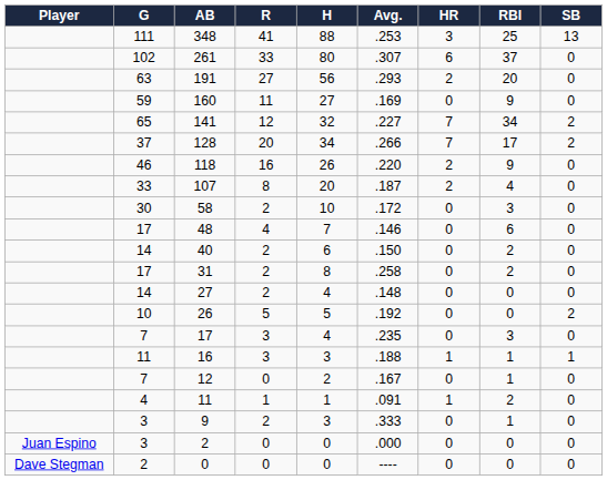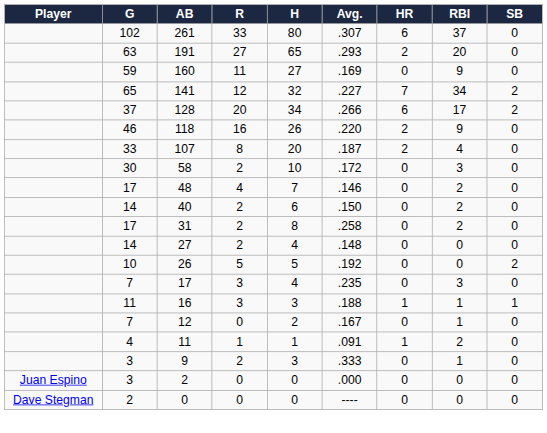 <table class="wikitable sortable">
 <tr>
 <th style="background:#1c2841; color:white; width:16%;">Player</th>
 <th style="background:#1c2841; color:white; width:9%;">G</th>
 <th style="background:#1c2841; color:white; width:9%;">AB</th>
 <th style="background:#1c2841; color:white; width:9%;">R</th>
 <th style="background:#1c2841; color:white; width:9%;">H</th>
 <th style="background:#1c2841; color:white; width:9%;">Avg.</th>
 <th style="background:#1c2841; color:white; width:9%;">HR</th>
 <th style="background:#1c2841; color:white; width:9%;">RBI</th>
 <th style="background:#1c2841; color:white; width:9%;">SB</th>
-</tr>
-<tr style="text-align:center;">
-<td></td>
-<td>111</td>
-<td>348</td>
-<td>41</td>
-<td>88</td>
-<td>.253</td>
-<td>3</td>
-<td>25</td>
-<td>13</td>
 </tr>
 <tr style="text-align:center;">
 <td></td>
 <td>102</td>
 <td>261</td>
 <td>33</td>
 <td>80</td>
 <td>.307</td>
 <td>6</td>
 <td>37</td>
 <td>0</td>
 </tr>
 <tr style="text-align:center;">
 <td></td>
 <td>63</td>
 <td>191</td>
 <td>27</td>
-<td>56</td>
+<td>65</td>
 <td>.293</td>
 <td>2</td>
 <td>20</td>
 <td>0</td>
 </tr>
 <tr style="text-align:center;">
 <td></td>
 <td>59</td>
 <td>160</td>
 <td>11</td>
 <td>27</td>
 <td>.169</td>
 <td>0</td>
 <td>9</td>
 <td>0</td>
 </tr>
 <tr style="text-align:center;">
 <td></td>
 <td>65</td>
 <td>141</td>
 <td>12</td>
 <td>32</td>
 <td>.227</td>
 <td>7</td>
 <td>34</td>
 <td>2</td>
 </tr>
 <tr style="text-align:center;">
 <td></td>
 <td>37</td>
 <td>128</td>
 <td>20</td>
 <td>34</td>
 <td>.266</td>
-<td>7</td>
+<td>6</td>
 <td>17</td>
 <td>2</td>
 </tr>
 <tr style="text-align:center;">
 <td></td>
 <td>46</td>
 <td>118</td>
 <td>16</td>
 <td>26</td>
 <td>.220</td>
 <td>2</td>
 <td>9</td>
 <td>0</td>
 </tr>
 <tr style="text-align:center;">
 <td></td>
 <td>33</td>
 <td>107</td>
 <td>8</td>
 <td>20</td>
 <td>.187</td>
 <td>2</td>
 <td>4</td>
 <td>0</td>
 </tr>
 <tr style="text-align:center;">
 <td></td>
 <td>30</td>
 <td>58</td>
 <td>2</td>
 <td>10</td>
 <td>.172</td>
 <td>0</td>
 <td>3</td>
 <td>0</td>
 </tr>
 <tr style="text-align:center;">
 <td></td>
 <td>17</td>
 <td>48</td>
 <td>4</td>
 <td>7</td>
 <td>.146</td>
 <td>0</td>
-<td>6</td>
+<td>2</td>
 <td>0</td>
 </tr>
 <tr style="text-align:center;">
 <td></td>
 <td>14</td>
 <td>40</td>
 <td>2</td>
 <td>6</td>
 <td>.150</td>
 <td>0</td>
 <td>2</td>
 <td>0</td>
 </tr>
 <tr style="text-align:center;">
 <td></td>
 <td>17</td>
 <td>31</td>
 <td>2</td>
 <td>8</td>
 <td>.258</td>
 <td>0</td>
 <td>2</td>
 <td>0</td>
 </tr>
 <tr style="text-align:center;">
 <td></td>
 <td>14</td>
 <td>27</td>
 <td>2</td>
 <td>4</td>
 <td>.148</td>
 <td>0</td>
 <td>0</td>
 <td>0</td>
 </tr>
 <tr style="text-align:center;">
 <td></td>
 <td>10</td>
 <td>26</td>
 <td>5</td>
 <td>5</td>
 <td>.192</td>
 <td>0</td>
 <td>0</td>
 <td>2</td>
 </tr>
 <tr style="text-align:center;">
 <td></td>
 <td>7</td>
 <td>17</td>
 <td>3</td>
 <td>4</td>
 <td>.235</td>
 <td>0</td>
 <td>3</td>
 <td>0</td>
 </tr>
 <tr style="text-align:center;">
 <td></td>
 <td>11</td>
 <td>16</td>
 <td>3</td>
 <td>3</td>
 <td>.188</td>
 <td>1</td>
 <td>1</td>
 <td>1</td>
 </tr>
 <tr style="text-align:center;">
 <td></td>
 <td>7</td>
 <td>12</td>
 <td>0</td>
 <td>2</td>
 <td>.167</td>
 <td>0</td>
 <td>1</td>
 <td>0</td>
 </tr>
 <tr style="text-align:center;">
 <td></td>
 <td>4</td>
 <td>11</td>
 <td>1</td>
 <td>1</td>
 <td>.091</td>
 <td>1</td>
 <td>2</td>
 <td>0</td>
 </tr>
 <tr style="text-align:center;">
 <td></td>
 <td>3</td>
 <td>9</td>
 <td>2</td>
 <td>3</td>
 <td>.333</td>
 <td>0</td>
 <td>1</td>
 <td>0</td>
 </tr>
 <tr align=center>
 <td><a href='#'>Juan Espino</a></td>
 <td>3</td>
 <td>2</td>
 <td>0</td>
 <td>0</td>
 <td>.000</td>
 <td>0</td>
 <td>0</td>
 <td>0</td>
 </tr>
 <tr align=center>
 <td><a href='#'>Dave Stegman</a></td>
 <td>2</td>
 <td>0</td>
 <td>0</td>
 <td>0</td>
 <td>----</td>
 <td>0</td>
 <td>0</td>
 <td>0</td>
 </tr>
 </table>
